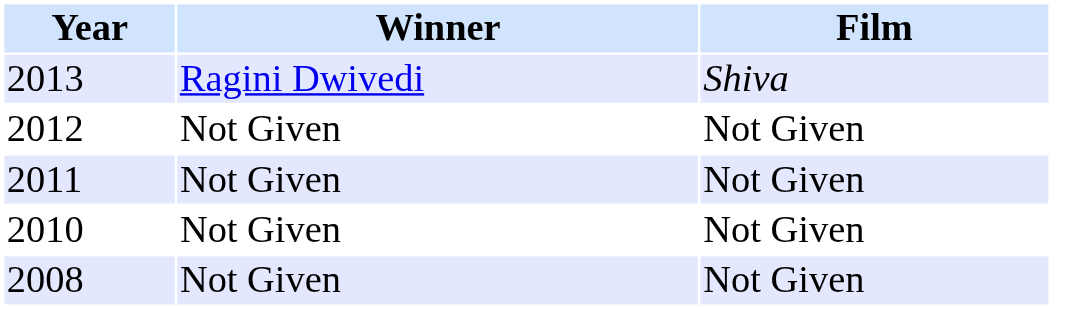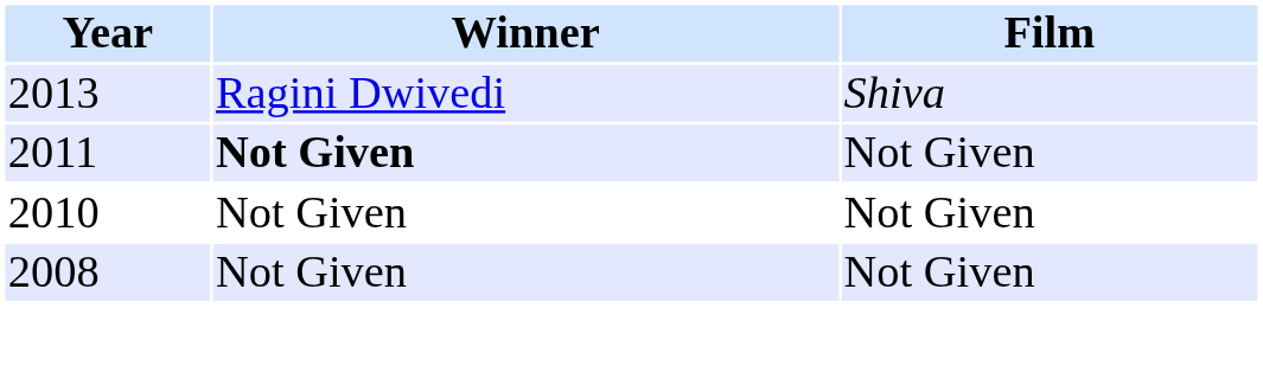 <table cellspacing="1" cellpadding="1" border="0" width="50%">
 <tr bgcolor="#d1e4fd">
 <th>Year</th>
 <th>Winner</th>
 <th>Film</th>
 </tr>
 <tr bgcolor="#e4e8ff">
 <td>2013</td>
 <td><a href='#'>Ragini Dwivedi</a></td>
 <td><em>Shiva</em></td>
 </tr>
-<tr>
-<td>2012</td>
-<td>Not Given</td>
-<td>Not Given</td>
-<td></td>
-</tr>
 <tr bgcolor="#e4e8ff">
 <td>2011</td>
-<td>Not Given</td>
+<td><strong>Not Given</strong></td>
 <td>Not Given</td>
 </tr>
 <tr>
 <td>2010</td>
 <td>Not Given</td>
 <td>Not Given</td>
 </tr>
 <tr bgcolor="#e4e8ff">
 <td>2008</td>
 <td>Not Given</td>
 <td>Not Given</td>
 </tr>
 </table>
